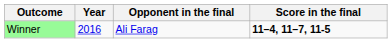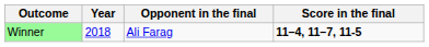 <table class="sortable wikitable">
 <tr>
 <th width="100">Outcome</th>
 <th width="50">Year</th>
 <th width="200">Opponent in the final</th>
 <th width="200">Score in the final</th>
 </tr>
 <tr>
 <td bgcolor="98FB98">Winner</td>
-<td><a href='#'>2016</a></td>
+<td><a href='#'>2018</a></td>
 <td>   <a href='#'>Ali Farag</a></td>
 <td><strong>11–4, 11–7, 11-5</strong></td>
 </tr>
 </table>
